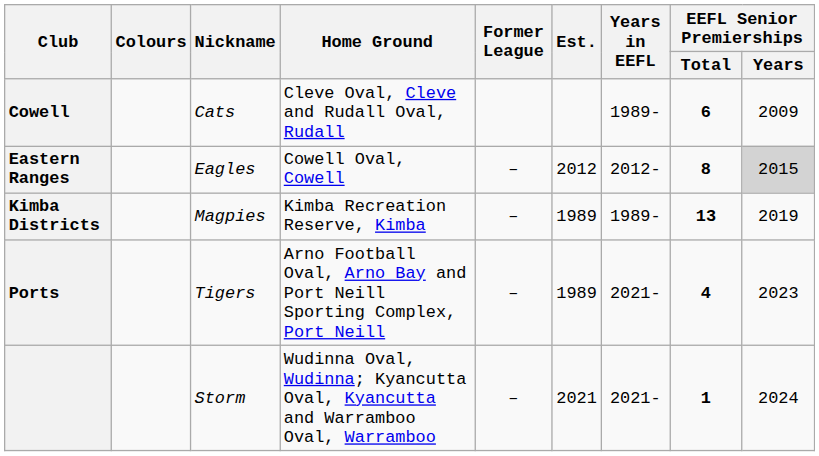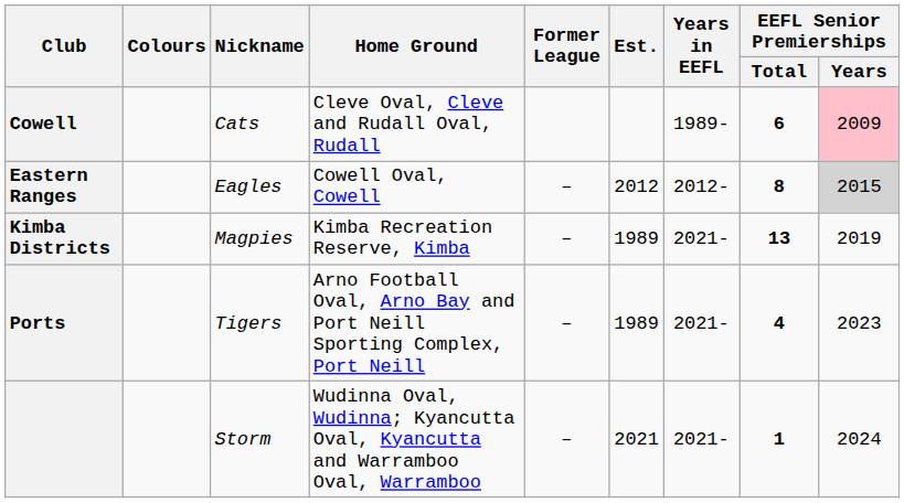 <table class="wikitable sortable mw-collapsible mw-collapsed" style="width:100%">
 <tr>
 <th rowspan="2">Club</th>
 <th rowspan="2">Colours</th>
 <th rowspan="2">Nickname</th>
 <th rowspan="2">Home Ground</th>
 <th rowspan="2">Former League</th>
 <th rowspan="2">Est.</th>
 <th rowspan="2">Years in EEFL</th>
 <th colspan="2">EEFL Senior Premierships</th>
 </tr>
 <tr>
 <th>Total</th>
 <th>Years</th>
 </tr>
 <tr>
 <th style="text-align:left">Cowell</th>
 <td></td>
 <td><em>Cats</em></td>
 <td>Cleve Oval, <a href='#'>Cleve</a> and Rudall Oval, <a href='#'>Rudall</a></td>
 <td align="center"></td>
 <td align="center"></td>
 <td align="center">1989-</td>
 <td align="center"><strong>6</strong></td>
-<td align="center">2009</td>
+<td align="center" style="background: pink;">2009</td>
 </tr>
 <tr>
 <th style="text-align:left">Eastern Ranges</th>
 <td></td>
 <td><em>Eagles</em></td>
 <td>Cowell Oval, <a href='#'>Cowell</a></td>
 <td align="center">–</td>
 <td align="center">2012</td>
 <td align="center">2012-</td>
 <td align="center"><strong>8</strong></td>
 <td align="center" style="background: lightgrey;">2015</td>
 </tr>
 <tr>
 <th style="text-align:left">Kimba Districts</th>
 <td></td>
 <td><em>Magpies</em></td>
 <td>Kimba Recreation Reserve, <a href='#'>Kimba</a></td>
 <td align="center">–</td>
 <td align="center">1989</td>
-<td align="center">1989-</td>
+<td align="center">2021-</td>
 <td align="center"><strong>13</strong></td>
 <td align="center">2019</td>
 </tr>
 <tr>
 <th style="text-align:left">Ports</th>
 <td></td>
 <td><em>Tigers</em></td>
 <td>Arno Football Oval, <a href='#'>Arno Bay</a> and Port Neill Sporting Complex, <a href='#'>Port Neill</a></td>
 <td align="center">–</td>
 <td align="center">1989</td>
 <td align="center">2021-</td>
 <td align="center"><strong>4</strong></td>
 <td align="center">2023</td>
 </tr>
 <tr>
 <th style="text-align:left"></th>
 <td></td>
 <td><em>Storm</em></td>
 <td>Wudinna Oval, <a href='#'>Wudinna</a>; Kyancutta Oval, <a href='#'>Kyancutta</a> and Warramboo Oval, <a href='#'>Warramboo</a></td>
 <td align="center">–</td>
 <td align="center">2021</td>
 <td align="center">2021-</td>
 <td align="center"><strong>1</strong></td>
 <td align="center">2024</td>
 </tr>
 </table>
